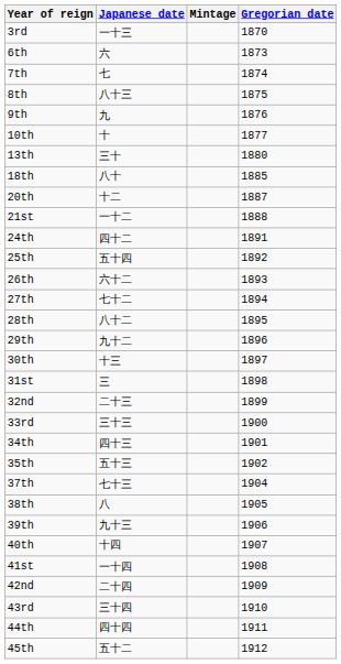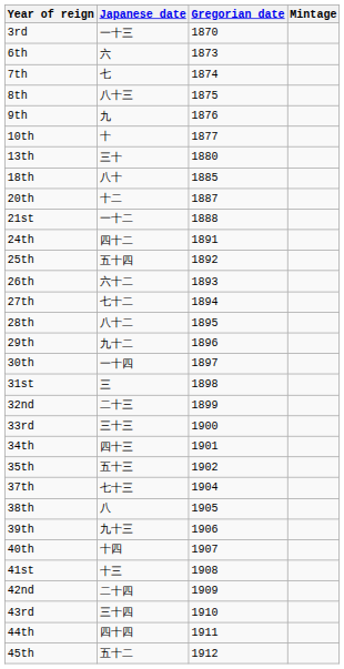 <table class="wikitable sortable">
 <tr>
 <th>Year of reign</th>
 <th class="unsortable"><a href='#'>Japanese date</a></th>
+<th><a href='#'>Gregorian date</a></th>
 <th>Mintage</th>
-<th><a href='#'>Gregorian date</a></th>
 </tr>
 <tr>
 <td>3rd</td>
 <td>一十三</td>
+<td>1870</td>
 <td></td>
-<td>1870</td>
 </tr>
 <tr>
 <td>6th</td>
 <td>六</td>
+<td>1873</td>
 <td></td>
-<td>1873</td>
 </tr>
 <tr>
 <td>7th</td>
 <td>七</td>
+<td>1874</td>
 <td></td>
-<td>1874</td>
 </tr>
 <tr>
 <td>8th</td>
 <td>八十三</td>
+<td>1875</td>
 <td></td>
-<td>1875</td>
 </tr>
 <tr>
 <td>9th</td>
 <td>九</td>
+<td>1876</td>
 <td></td>
-<td>1876</td>
 </tr>
 <tr>
 <td>10th</td>
 <td>十</td>
+<td>1877</td>
 <td></td>
-<td>1877</td>
 </tr>
 <tr>
 <td>13th</td>
 <td>三十</td>
+<td>1880</td>
 <td></td>
-<td>1880</td>
 </tr>
 <tr>
 <td>18th</td>
 <td>八十</td>
+<td>1885</td>
 <td></td>
-<td>1885</td>
 </tr>
 <tr>
 <td>20th</td>
 <td>十二</td>
+<td>1887</td>
 <td></td>
-<td>1887</td>
 </tr>
 <tr>
 <td>21st</td>
 <td>一十二</td>
+<td>1888</td>
 <td></td>
-<td>1888</td>
 </tr>
 <tr>
 <td>24th</td>
 <td>四十二</td>
+<td>1891</td>
 <td></td>
-<td>1891</td>
 </tr>
 <tr>
 <td>25th</td>
 <td>五十四</td>
+<td>1892</td>
 <td></td>
-<td>1892</td>
 </tr>
 <tr>
 <td>26th</td>
 <td>六十二</td>
+<td>1893</td>
 <td></td>
-<td>1893</td>
 </tr>
 <tr>
 <td>27th</td>
 <td>七十二</td>
+<td>1894</td>
 <td></td>
-<td>1894</td>
 </tr>
 <tr>
 <td>28th</td>
 <td>八十二</td>
+<td>1895</td>
 <td></td>
-<td>1895</td>
 </tr>
 <tr>
 <td>29th</td>
 <td>九十二</td>
+<td>1896</td>
 <td></td>
-<td>1896</td>
 </tr>
 <tr>
 <td>30th</td>
-<td>十三</td>
+<td>一十四</td>
+<td>1897</td>
 <td></td>
-<td>1897</td>
 </tr>
 <tr>
 <td>31st</td>
 <td>三</td>
+<td>1898</td>
 <td></td>
-<td>1898</td>
 </tr>
 <tr>
 <td>32nd</td>
 <td>二十三</td>
+<td>1899</td>
 <td></td>
-<td>1899</td>
 </tr>
 <tr>
 <td>33rd</td>
 <td>三十三</td>
+<td>1900</td>
 <td></td>
-<td>1900</td>
 </tr>
 <tr>
 <td>34th</td>
 <td>四十三</td>
+<td>1901</td>
 <td></td>
-<td>1901</td>
 </tr>
 <tr>
 <td>35th</td>
 <td>五十三</td>
+<td>1902</td>
 <td></td>
-<td>1902</td>
 </tr>
 <tr>
 <td>37th</td>
 <td>七十三</td>
+<td>1904</td>
 <td></td>
-<td>1904</td>
 </tr>
 <tr>
 <td>38th</td>
 <td>八</td>
+<td>1905</td>
 <td></td>
-<td>1905</td>
 </tr>
 <tr>
 <td>39th</td>
 <td>九十三</td>
+<td>1906</td>
 <td></td>
-<td>1906</td>
 </tr>
 <tr>
 <td>40th</td>
 <td>十四</td>
+<td>1907</td>
 <td></td>
-<td>1907</td>
 </tr>
 <tr>
 <td>41st</td>
-<td>一十四</td>
+<td>十三</td>
+<td>1908</td>
 <td></td>
-<td>1908</td>
 </tr>
 <tr>
 <td>42nd</td>
 <td>二十四</td>
+<td>1909</td>
 <td></td>
-<td>1909</td>
 </tr>
 <tr>
 <td>43rd</td>
 <td>三十四</td>
+<td>1910</td>
 <td></td>
-<td>1910</td>
 </tr>
 <tr>
 <td>44th</td>
 <td>四十四</td>
+<td>1911</td>
 <td></td>
-<td>1911</td>
 </tr>
 <tr>
 <td>45th</td>
 <td>五十二</td>
+<td>1912</td>
 <td></td>
-<td>1912</td>
 </tr>
 </table>
